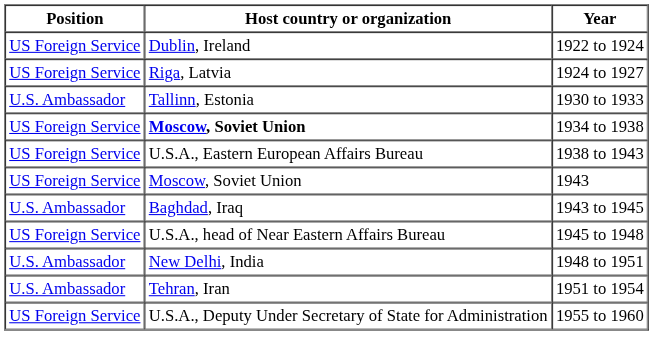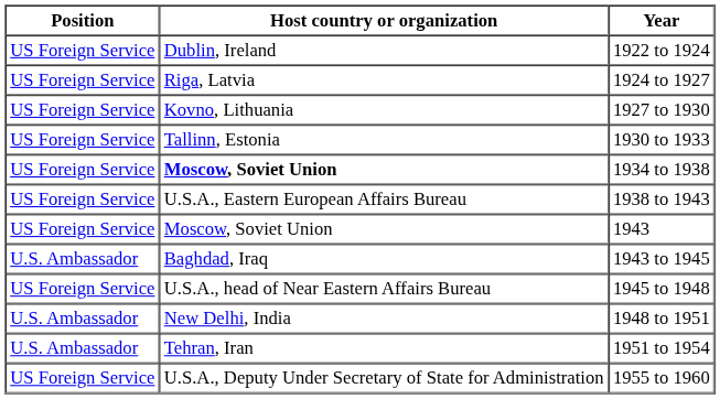 <table border="1" cellspacing="0" cellpadding="3">
 <tr>
 <th>Position</th>
 <th>Host country or organization</th>
 <th>Year</th>
 </tr>
 <tr>
 <td><a href='#'>US Foreign Service</a></td>
 <td><a href='#'>Dublin</a>, Ireland</td>
 <td>1922 to 1924</td>
 </tr>
 <tr>
 <td><a href='#'>US Foreign Service</a></td>
 <td><a href='#'>Riga</a>, Latvia</td>
 <td>1924 to 1927</td>
 </tr>
 <tr>
-<td><a href='#'>U.S. Ambassador</a></td>
+<td><a href='#'>US Foreign Service</a></td>
+<td><a href='#'>Kovno</a>, Lithuania</td>
+<td>1927 to 1930</td>
+</tr>
+<tr>
+<td><a href='#'>US Foreign Service</a></td>
 <td><a href='#'>Tallinn</a>, Estonia</td>
 <td>1930 to 1933</td>
 </tr>
 <tr>
 <td><a href='#'>US Foreign Service</a></td>
 <td><strong><a href='#'>Moscow</a>, Soviet Union</strong></td>
 <td>1934 to 1938</td>
 </tr>
 <tr>
 <td><a href='#'>US Foreign Service</a></td>
 <td>U.S.A., Eastern European Affairs Bureau</td>
 <td>1938 to 1943 <br></td>
 </tr>
 <tr>
 <td><a href='#'>US Foreign Service</a></td>
 <td><a href='#'>Moscow</a>, Soviet Union</td>
 <td>1943 <br></td>
 </tr>
 <tr>
 <td><a href='#'>U.S. Ambassador</a></td>
 <td><a href='#'>Baghdad</a>, Iraq</td>
 <td>1943 to 1945 <br></td>
 </tr>
 <tr>
 <td><a href='#'>US Foreign Service</a></td>
 <td>U.S.A., head of Near Eastern Affairs Bureau</td>
 <td>1945 to 1948 <br></td>
 </tr>
 <tr>
 <td><a href='#'>U.S. Ambassador</a></td>
 <td><a href='#'>New Delhi</a>, India</td>
 <td>1948 to 1951 <br></td>
 </tr>
 <tr>
 <td><a href='#'>U.S. Ambassador</a></td>
 <td><a href='#'>Tehran</a>, Iran</td>
 <td>1951 to 1954 <br></td>
 </tr>
 <tr>
 <td><a href='#'>US Foreign Service</a></td>
 <td>U.S.A., Deputy Under Secretary of State for Administration</td>
 <td>1955 to 1960 <br></td>
 </tr>
 </table>
